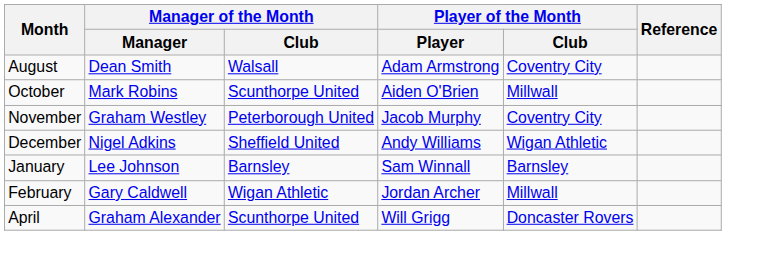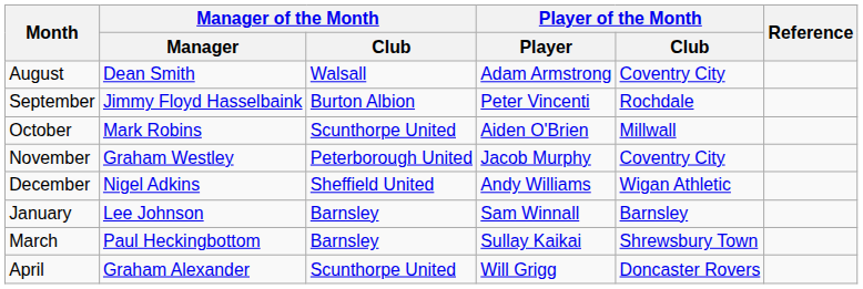 <table class="wikitable">
 <tr>
 <th rowspan="2">Month</th>
 <th colspan="2"><a href='#'>Manager of the Month</a></th>
 <th colspan="2"><a href='#'>Player of the Month</a></th>
 <th rowspan="2">Reference</th>
 </tr>
 <tr>
 <th>Manager</th>
 <th>Club</th>
 <th>Player</th>
 <th>Club</th>
 </tr>
 <tr>
 <td>August</td>
 <td><a href='#'>Dean Smith</a></td>
 <td><a href='#'>Walsall</a></td>
 <td><a href='#'>Adam Armstrong</a></td>
 <td><a href='#'>Coventry City</a></td>
+<td></td>
+</tr>
+<tr>
+<td>September</td>
+<td><a href='#'>Jimmy Floyd Hasselbaink</a></td>
+<td><a href='#'>Burton Albion</a></td>
+<td><a href='#'>Peter Vincenti</a></td>
+<td><a href='#'>Rochdale</a></td>
 <td></td>
 </tr>
 <tr>
 <td>October</td>
 <td><a href='#'>Mark Robins</a></td>
 <td><a href='#'>Scunthorpe United</a></td>
 <td><a href='#'>Aiden O'Brien</a></td>
 <td><a href='#'>Millwall</a></td>
 <td></td>
 </tr>
 <tr>
 <td>November</td>
 <td><a href='#'>Graham Westley</a></td>
 <td><a href='#'>Peterborough United</a></td>
 <td><a href='#'>Jacob Murphy</a></td>
 <td><a href='#'>Coventry City</a></td>
 <td></td>
 </tr>
 <tr>
 <td>December</td>
 <td><a href='#'>Nigel Adkins</a></td>
 <td><a href='#'>Sheffield United</a></td>
 <td><a href='#'>Andy Williams</a></td>
 <td><a href='#'>Wigan Athletic</a></td>
 <td></td>
 </tr>
 <tr>
 <td>January</td>
 <td><a href='#'>Lee Johnson</a></td>
 <td><a href='#'>Barnsley</a></td>
 <td><a href='#'>Sam Winnall</a></td>
 <td><a href='#'>Barnsley</a></td>
 <td></td>
 </tr>
 <tr>
-<td>February</td>
-<td><a href='#'>Gary Caldwell</a></td>
-<td><a href='#'>Wigan Athletic</a></td>
-<td><a href='#'>Jordan Archer</a></td>
-<td><a href='#'>Millwall</a></td>
+<td>March</td>
+<td><a href='#'>Paul Heckingbottom</a></td>
+<td><a href='#'>Barnsley</a></td>
+<td><a href='#'>Sullay Kaikai</a></td>
+<td><a href='#'>Shrewsbury Town</a></td>
 <td></td>
 </tr>
 <tr>
 <td>April</td>
 <td><a href='#'>Graham Alexander</a></td>
 <td><a href='#'>Scunthorpe United</a></td>
 <td><a href='#'>Will Grigg</a></td>
 <td><a href='#'>Doncaster Rovers</a></td>
 <td></td>
 </tr>
 </table>
